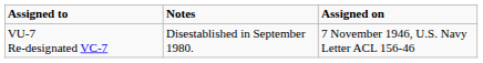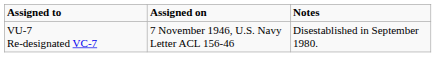 <table class="wikitable" style="width: 70%;">
 <tr>
 <td style="width: 200px;"><strong>Assigned to</strong></td>
+<td style="width: 200px;"><strong>Assigned on</strong></td>
 <td><strong>Notes</strong></td>
-<td style="width: 200px;"><strong>Assigned on</strong></td>
 </tr>
 <tr>
 <td>VU-7<br>Re-designated <a href='#'>VC-7</a></td>
+<td>7 November 1946, U.S. Navy Letter ACL 156-46</td>
 <td>Disestablished in September 1980.</td>
-<td>7 November 1946, U.S. Navy Letter ACL 156-46</td>
 </tr>
 </table>
